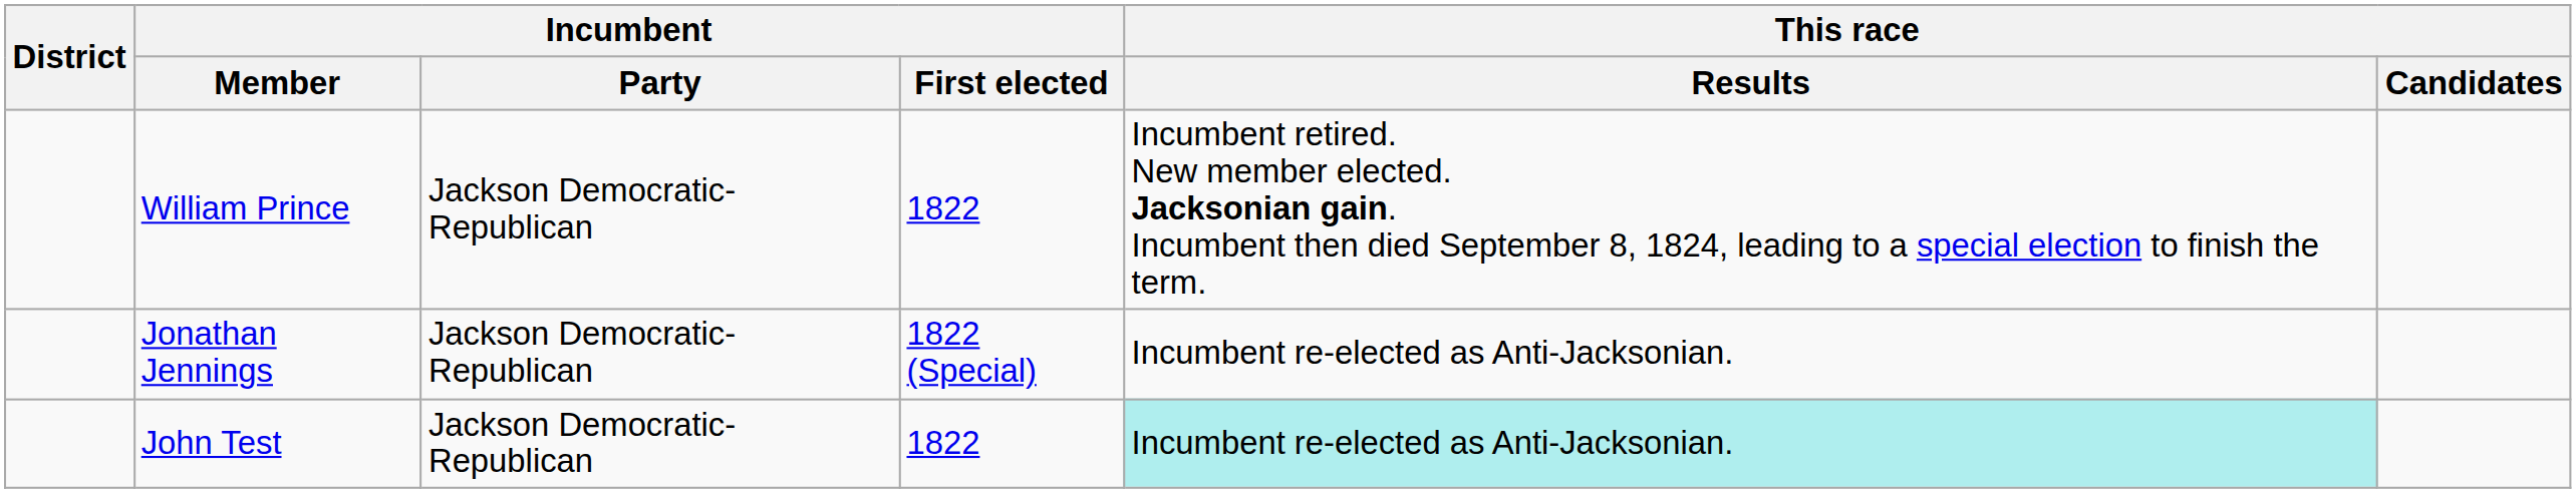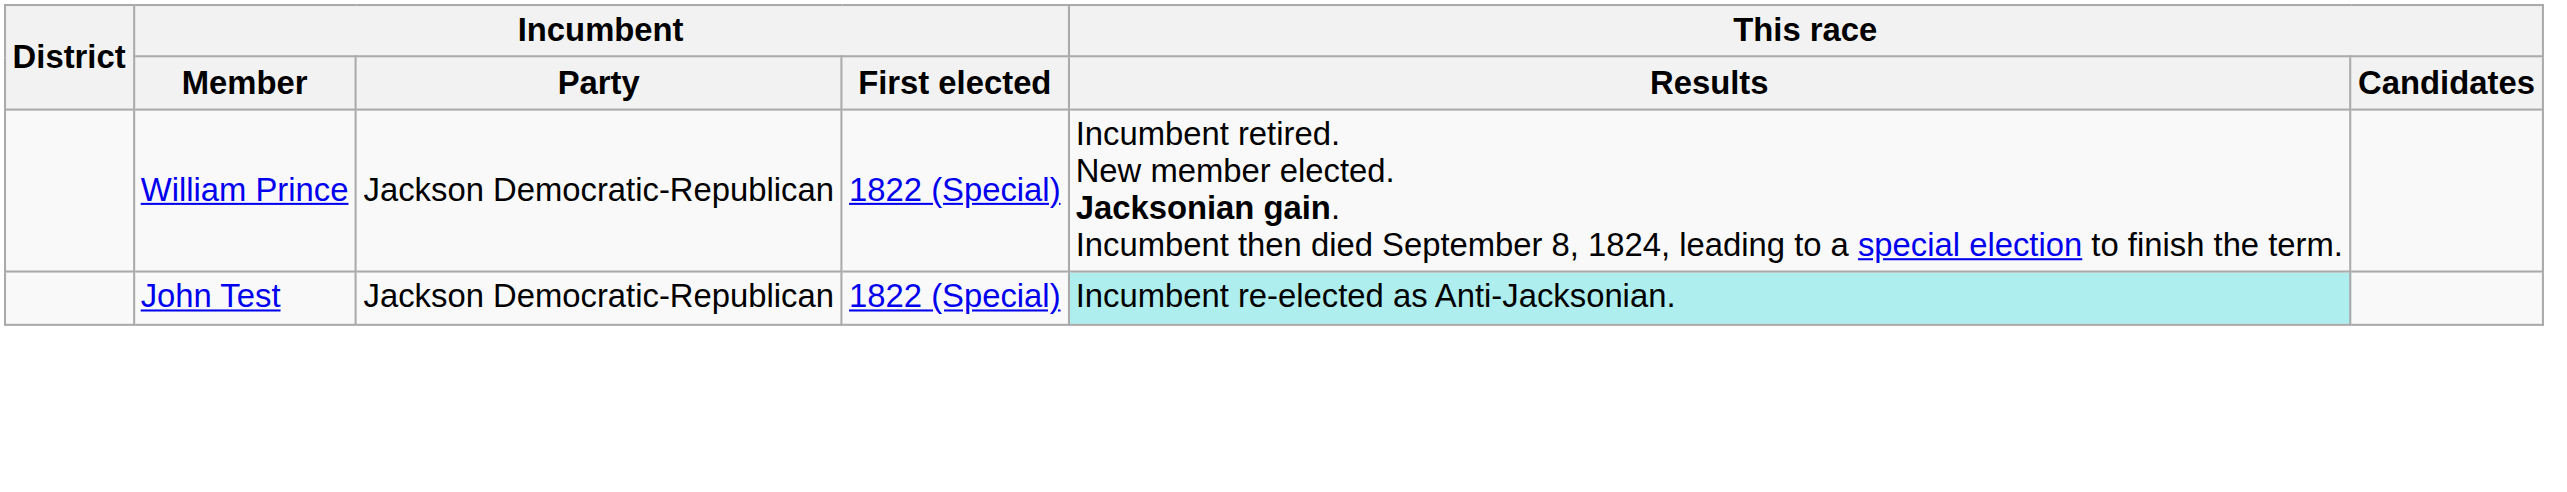 <table class=wikitable>
 <tr>
 <th rowspan=2>District</th>
 <th colspan=3>Incumbent</th>
 <th colspan=2>This race</th>
 </tr>
 <tr>
 <th>Member</th>
 <th>Party</th>
 <th>First elected</th>
 <th>Results</th>
 <th>Candidates</th>
 </tr>
 <tr>
 <td></td>
 <td><a href='#'>William Prince</a></td>
 <td>Jackson Democratic-Republican</td>
-<td><a href='#'>1822</a></td>
+<td><a href='#'>1822 (Special)</a></td>
 <td>Incumbent retired.<br>New member elected.<br><strong>Jacksonian gain</strong>.<br>Incumbent then died September 8, 1824, leading to a <a href='#'>special election</a> to finish the term.</td>
-<td nowrap></td>
-</tr>
-<tr>
-<td></td>
-<td><a href='#'>Jonathan Jennings</a></td>
-<td>Jackson Democratic-Republican</td>
-<td><a href='#'>1822 (Special)</a></td>
-<td>Incumbent re-elected as Anti-Jacksonian.</td>
 <td nowrap></td>
 </tr>
 <tr>
 <td></td>
 <td><a href='#'>John Test</a></td>
 <td>Jackson Democratic-Republican</td>
-<td><a href='#'>1822</a></td>
+<td><a href='#'>1822 (Special)</a></td>
 <td style="background: paleturquoise;">Incumbent re-elected as Anti-Jacksonian.</td>
 <td nowrap></td>
 </tr>
 </table>
